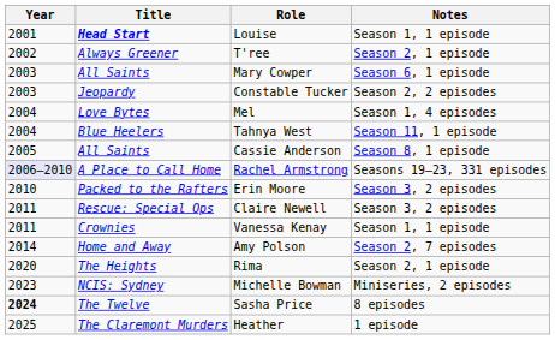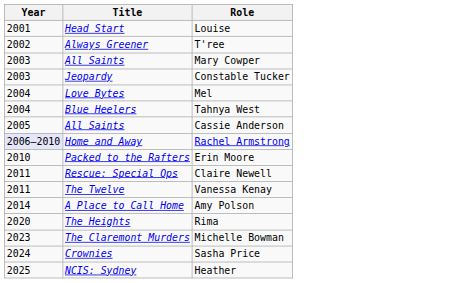 <table class="wikitable plainrowheaders sortable">
 <tr>
 <th scope="col">Year</th>
 <th scope="col">Title</th>
 <th scope="col">Role</th>
-<th class="unsortable">Notes</th>
 </tr>
 <tr>
 <td>2001</td>
-<td><strong><em><a href='#'>Head Start</a></em></strong></td>
+<td><em><a href='#'>Head Start</a></em></td>
 <td>Louise</td>
-<td>Season 1, 1 episode</td>
 </tr>
 <tr>
 <td>2002</td>
 <td><em><a href='#'>Always Greener</a></em></td>
 <td>T'ree</td>
-<td><a href='#'>Season 2</a>, 1 episode</td>
 </tr>
 <tr>
 <td>2003</td>
 <td><em><a href='#'>All Saints</a></em></td>
 <td>Mary Cowper</td>
-<td><a href='#'>Season 6</a>, 1 episode</td>
 </tr>
 <tr>
 <td>2003</td>
 <td><em><a href='#'>Jeopardy</a></em></td>
 <td>Constable Tucker</td>
-<td>Season 2, 2 episodes</td>
 </tr>
 <tr>
 <td>2004</td>
 <td><em><a href='#'>Love Bytes</a></em></td>
 <td>Mel</td>
-<td>Season 1, 4 episodes</td>
 </tr>
 <tr>
 <td>2004</td>
 <td><em><a href='#'>Blue Heelers</a></em></td>
 <td>Tahnya West</td>
-<td><a href='#'>Season 11</a>, 1 episode</td>
 </tr>
 <tr>
 <td>2005</td>
 <td><em><a href='#'>All Saints</a></em></td>
 <td>Cassie Anderson</td>
-<td><a href='#'>Season 8</a>, 1 episode</td>
 </tr>
 <tr>
 <td style="background: lavender;">2006–2010</td>
-<td><em><a href='#'>A Place to Call Home</a></em></td>
+<td><em><a href='#'>Home and Away</a></em></td>
 <td><a href='#'>Rachel Armstrong</a></td>
-<td>Seasons 19–23, 331 episodes</td>
 </tr>
 <tr>
 <td>2010</td>
 <td><em><a href='#'>Packed to the Rafters</a></em></td>
 <td>Erin Moore</td>
-<td><a href='#'>Season 3</a>, 2 episodes</td>
 </tr>
 <tr>
 <td>2011</td>
 <td><em><a href='#'>Rescue: Special Ops</a></em></td>
 <td>Claire Newell</td>
-<td>Season 3, 2 episodes</td>
 </tr>
 <tr>
 <td>2011</td>
-<td><em><a href='#'>Crownies</a></em></td>
+<td><em><a href='#'>The Twelve</a></em></td>
 <td>Vanessa Kenay</td>
-<td>Season 1, 1 episode</td>
 </tr>
 <tr>
 <td>2014</td>
-<td><em><a href='#'>Home and Away</a></em></td>
+<td><em><a href='#'>A Place to Call Home</a></em></td>
 <td>Amy Polson</td>
-<td><a href='#'>Season 2</a>, 7 episodes</td>
 </tr>
 <tr>
 <td>2020</td>
 <td><em><a href='#'>The Heights</a></em></td>
 <td>Rima</td>
-<td>Season 2, 1 episode</td>
 </tr>
 <tr>
 <td>2023</td>
-<td><em><a href='#'>NCIS: Sydney</a></em></td>
+<td><em><a href='#'>The Claremont Murders</a></em></td>
 <td>Michelle Bowman</td>
-<td>Miniseries, 2 episodes</td>
 </tr>
 <tr>
-<td><strong>2024</strong></td>
-<td><em><a href='#'>The Twelve</a></em></td>
+<td>2024</td>
+<td><em><a href='#'>Crownies</a></em></td>
 <td>Sasha Price</td>
-<td>8 episodes</td>
 </tr>
 <tr>
 <td>2025</td>
-<td><em><a href='#'>The Claremont Murders</a></em></td>
+<td><em><a href='#'>NCIS: Sydney</a></em></td>
 <td>Heather</td>
-<td>1 episode</td>
 </tr>
 </table>
